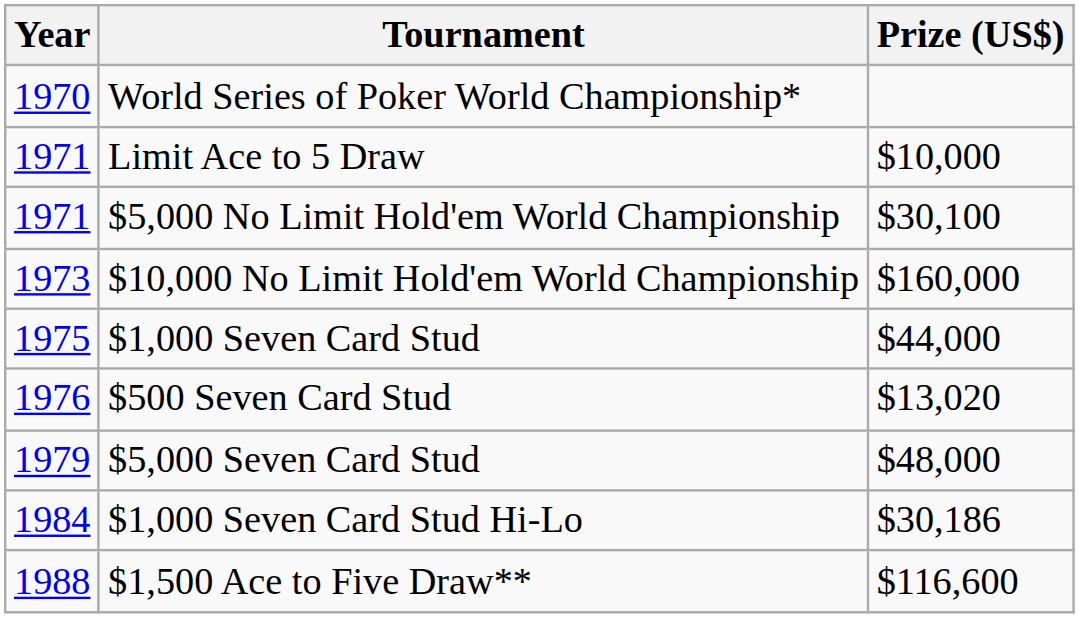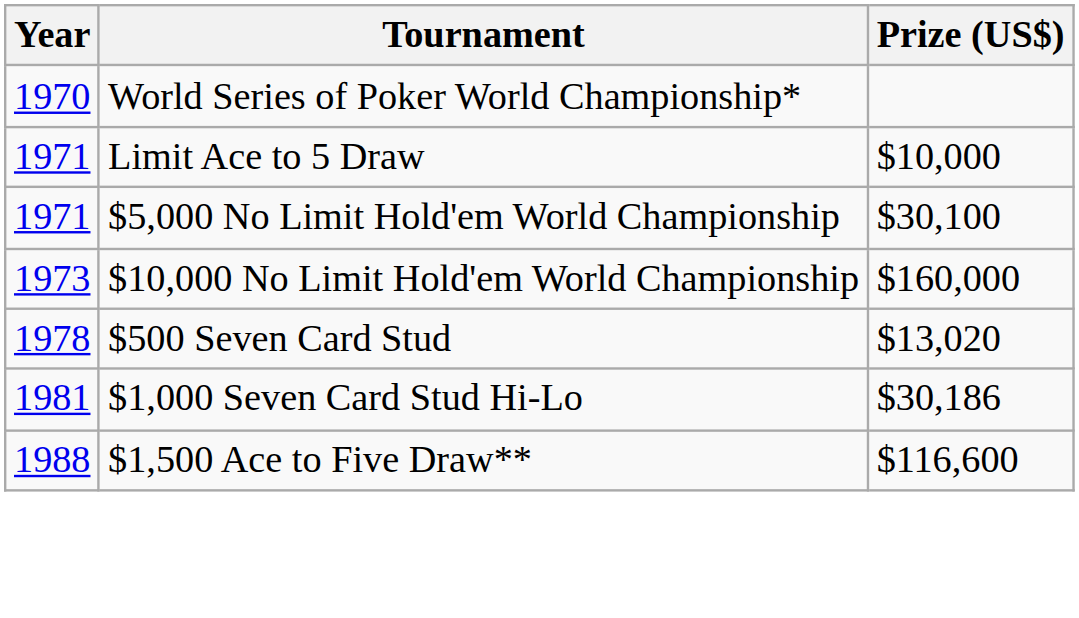 <table class="wikitable">
 <tr>
 <th>Year</th>
 <th>Tournament</th>
 <th>Prize (US$)</th>
 </tr>
 <tr>
 <td><a href='#'>1970</a></td>
 <td>World Series of Poker World Championship*</td>
 <td></td>
 </tr>
 <tr>
 <td><a href='#'>1971</a></td>
 <td>Limit Ace to 5 Draw</td>
 <td>$10,000</td>
 </tr>
 <tr>
 <td><a href='#'>1971</a></td>
 <td>$5,000 No Limit Hold'em World Championship</td>
 <td>$30,100</td>
 </tr>
 <tr>
 <td><a href='#'>1973</a></td>
 <td>$10,000 No Limit Hold'em World Championship</td>
 <td>$160,000</td>
 </tr>
 <tr>
-<td><a href='#'>1975</a></td>
-<td>$1,000 Seven Card Stud</td>
-<td>$44,000</td>
-</tr>
-<tr>
-<td><a href='#'>1976</a></td>
+<td><a href='#'>1978</a></td>
 <td>$500 Seven Card Stud</td>
 <td>$13,020</td>
 </tr>
 <tr>
-<td><a href='#'>1979</a></td>
-<td>$5,000 Seven Card Stud</td>
-<td>$48,000</td>
-</tr>
-<tr>
-<td><a href='#'>1984</a></td>
+<td><a href='#'>1981</a></td>
 <td>$1,000 Seven Card Stud Hi-Lo</td>
 <td>$30,186</td>
 </tr>
 <tr>
 <td><a href='#'>1988</a></td>
 <td>$1,500 Ace to Five Draw**</td>
 <td>$116,600</td>
 </tr>
 </table>
